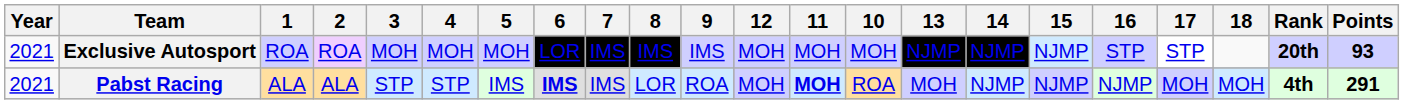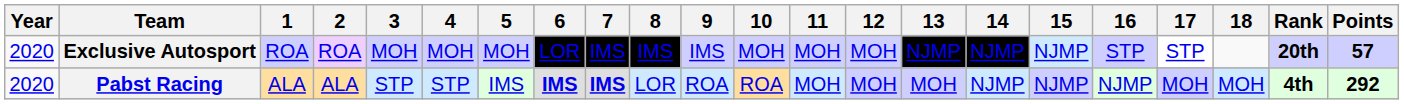 <table class="wikitable" style="text-align:center; font-size:85%">
 <tr>
 <th>Year</th>
 <th>Team</th>
 <th>1</th>
 <th>2</th>
 <th>3</th>
 <th>4</th>
 <th>5</th>
 <th>6</th>
 <th>7</th>
 <th>8</th>
 <th>9</th>
+<th>10</th>
+<th>11</th>
 <th>12</th>
-<th>11</th>
-<th>10</th>
 <th>13</th>
 <th>14</th>
 <th>15</th>
 <th>16</th>
 <th>17</th>
 <th>18</th>
 <th>Rank</th>
 <th>Points</th>
 </tr>
 <tr>
-<td><a href='#'>2021</a></td>
+<td><a href='#'>2020</a></td>
 <th nowrap>Exclusive Autosport</th>
 <td style="background:#CFCFFF;"><a href='#'>ROA</a><br></td>
 <td style="background:#EFCFFF;"><a href='#'>ROA</a><br></td>
 <td style="background:#CFCFFF;"><a href='#'>MOH</a><br></td>
 <td style="background:#CFCFFF;"><a href='#'>MOH</a><br></td>
 <td style="background:#CFCFFF;"><a href='#'>MOH</a><br></td>
 <td style="background:#000000; color:white;"><a href='#'><span>LOR</span></a><br></td>
 <td style="background:#000000; color:white;"><a href='#'><span>IMS</span></a><br></td>
 <td style="background:#000000; color:white;"><a href='#'><span>IMS</span></a><br></td>
 <td style="background:#CFCFFF;"><a href='#'>IMS</a><br></td>
 <td style="background:#CFCFFF;"><a href='#'>MOH</a><br></td>
 <td style="background:#CFCFFF;"><a href='#'>MOH</a><br></td>
 <td style="background:#CFCFFF;"><a href='#'>MOH</a><br></td>
 <td style="background:#000000; color:white;"><a href='#'><span>NJMP</span></a><br></td>
 <td style="background:#000000; color:white;"><a href='#'><span>NJMP</span></a><br></td>
 <td style="background:#CFEAFF;"><a href='#'>NJMP</a><br></td>
 <td style="background:#CFCFFF;"><a href='#'>STP</a><br></td>
 <td style="background:#FFFFFF;"><a href='#'>STP</a><br></td>
 <td></td>
 <th style="background:#CFCFFF;">20th</th>
-<th style="background:#CFCFFF;">93</th>
+<th style="background:#CFCFFF;">57</th>
 </tr>
 <tr>
-<td><a href='#'>2021</a></td>
+<td><a href='#'>2020</a></td>
 <th nowrap><a href='#'>Pabst Racing</a></th>
 <td style="background:#FFDF9F;"><a href='#'>ALA</a><br></td>
 <td style="background:#FFDF9F;"><a href='#'>ALA</a><br></td>
 <td style="background:#CFEAFF;"><a href='#'>STP</a><br></td>
 <td style="background:#CFEAFF;"><a href='#'>STP</a><br></td>
 <td style="background:#DFFFDF;"><a href='#'>IMS</a><br></td>
 <td style="background:#DFDFDF;"><strong><a href='#'>IMS</a><br></strong></td>
-<td style="background:#DFDFDF;"><a href='#'>IMS</a><br></td>
+<td style="background:#DFDFDF;"><strong><a href='#'>IMS</a><br></strong></td>
 <td style="background:#CFEAFF;"><a href='#'>LOR</a><br></td>
 <td style="background:#CFEAFF;"><a href='#'>ROA</a><br></td>
+<td style="background:#FFDF9F;"><a href='#'>ROA</a><br></td>
+<td style="background:#CFEAFF;"><a href='#'>MOH</a><br></td>
 <td style="background:#CFCFFF;"><a href='#'>MOH</a><br></td>
-<td style="background:#CFEAFF;"><strong><a href='#'>MOH</a><br></strong></td>
-<td style="background:#FFDF9F;"><a href='#'>ROA</a><br></td>
 <td style="background:#CFCFFF;"><a href='#'>MOH</a><br></td>
 <td style="background:#CFEAFF;"><a href='#'>NJMP</a><br></td>
 <td style="background:#CFCFFF;"><a href='#'>NJMP</a><br></td>
 <td style="background:#DFFFDF;"><a href='#'>NJMP</a><br></td>
 <td style="background:#CFCFFF;"><a href='#'>MOH</a><br></td>
 <td style="background:#CFEAFF;"><a href='#'>MOH</a><br></td>
 <th style="background:#DFFFDF;">4th</th>
-<th style="background:#DFFFDF;">291</th>
+<th style="background:#DFFFDF;">292</th>
 </tr>
 </table>
